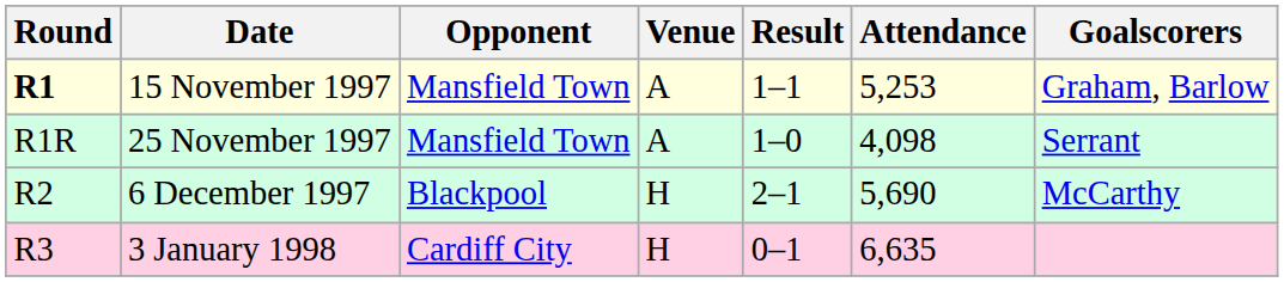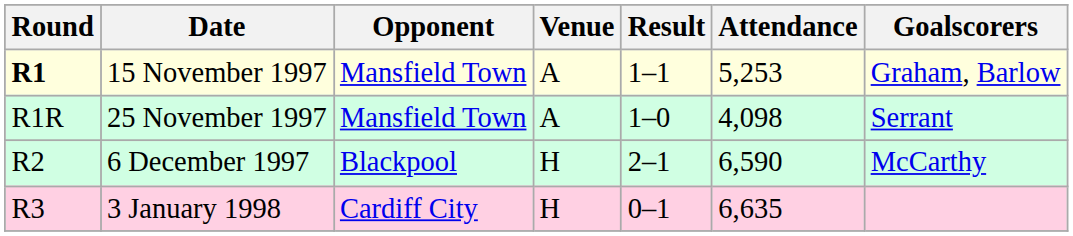 <table class="wikitable">
 <tr>
 <th>Round</th>
 <th>Date</th>
 <th>Opponent</th>
 <th>Venue</th>
 <th>Result</th>
 <th>Attendance</th>
 <th>Goalscorers</th>
 </tr>
 <tr style="background-color: #ffffdd;">
 <td><strong>R1</strong></td>
 <td>15 November 1997</td>
 <td><a href='#'>Mansfield Town</a></td>
 <td>A</td>
 <td>1–1</td>
 <td>5,253</td>
 <td><a href='#'>Graham</a>, <a href='#'>Barlow</a></td>
 </tr>
 <tr style="background-color: #d0ffe3;">
 <td>R1R</td>
 <td>25 November 1997</td>
 <td><a href='#'>Mansfield Town</a></td>
 <td>A</td>
 <td>1–0</td>
 <td>4,098</td>
 <td><a href='#'>Serrant</a></td>
 </tr>
 <tr style="background-color: #d0ffe3;">
 <td>R2</td>
 <td>6 December 1997</td>
 <td><a href='#'>Blackpool</a></td>
 <td>H</td>
 <td>2–1</td>
-<td>5,690</td>
+<td>6,590</td>
 <td><a href='#'>McCarthy</a></td>
 </tr>
 <tr style="background-color: #ffd0e3;">
 <td>R3</td>
 <td>3 January 1998</td>
 <td><a href='#'>Cardiff City</a></td>
 <td>H</td>
 <td>0–1</td>
 <td>6,635</td>
 <td></td>
 </tr>
 </table>
